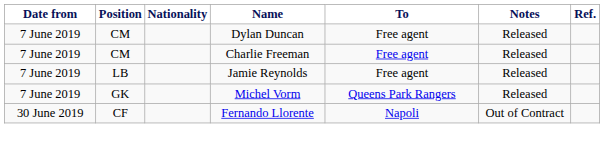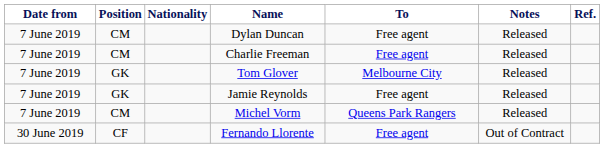 <table class="wikitable" style="text-align:center">
 <tr>
 <th style="background:#FFFFFF; color:#081159; width:110px;">Date from</th>
 <th style="background:#FFFFFF; color:#081159; width:50px;">Position</th>
 <th style="background:#FFFFFF; color:#081159; width:50px;">Nationality</th>
 <th style="background:#FFFFFF; color:#081159; width:140px;">Name</th>
 <th style="background:#FFFFFF; color:#081159; width:190px;">To</th>
 <th style="background:#FFFFFF; color:#081159; width:110px;">Notes</th>
 <th style="background:#FFFFFF; color:#081159; width:30px;">Ref.</th>
 </tr>
 <tr>
 <td>7 June 2019</td>
 <td>CM</td>
 <td></td>
 <td>Dylan Duncan</td>
 <td>Free agent</td>
 <td>Released</td>
 <td></td>
 </tr>
 <tr>
 <td>7 June 2019</td>
 <td>CM</td>
 <td></td>
 <td>Charlie Freeman</td>
 <td><a href='#'>Free agent</a></td>
 <td>Released</td>
 <td></td>
 </tr>
 <tr>
 <td>7 June 2019</td>
-<td>LB</td>
+<td>GK</td>
+<td></td>
+<td><a href='#'>Tom Glover</a></td>
+<td> <a href='#'>Melbourne City</a></td>
+<td>Released</td>
+<td></td>
+</tr>
+<tr>
+<td>7 June 2019</td>
+<td>GK</td>
 <td></td>
 <td>Jamie Reynolds</td>
 <td>Free agent</td>
 <td>Released</td>
 <td></td>
 </tr>
 <tr>
 <td>7 June 2019</td>
-<td>GK</td>
+<td>CM</td>
 <td></td>
 <td><a href='#'>Michel Vorm</a></td>
 <td> <a href='#'>Queens Park Rangers</a></td>
 <td>Released</td>
 <td></td>
 </tr>
 <tr>
 <td>30 June 2019</td>
 <td>CF</td>
 <td></td>
 <td><a href='#'>Fernando Llorente</a></td>
-<td> <a href='#'>Napoli</a></td>
+<td><a href='#'>Free agent</a></td>
 <td>Out of Contract</td>
 <td></td>
 </tr>
 </table>
